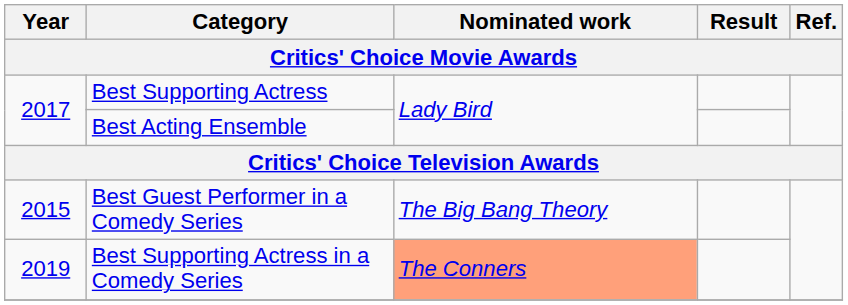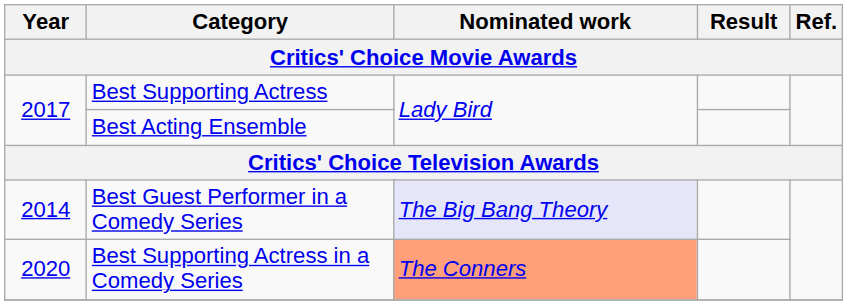 <table class=wikitable>
 <tr>
 <th scope="col" style="width:5em;">Year</th>
 <th scope="col" style="width:28em;">Category</th>
 <th scope="col" style="width:27em;">Nominated work</th>
 <th scope="col" style="width:5em;">Result</th>
 <th>Ref.</th>
 </tr>
 <tr>
 <th colspan=5><a href='#'>Critics' Choice Movie Awards</a></th>
 </tr>
 <tr>
 <td style="text-align:center;", rowspan=2><a href='#'>2017</a></td>
 <td><a href='#'>Best Supporting Actress</a></td>
 <td rowspan=2><em><a href='#'>Lady Bird</a></em></td>
 <td></td>
 <td style="text-align:center;", rowspan=2></td>
 </tr>
 <tr>
 <td><a href='#'>Best Acting Ensemble</a></td>
 <td></td>
 </tr>
 <tr>
 <th colspan=5><a href='#'>Critics' Choice Television Awards</a></th>
 </tr>
 <tr>
-<td style="text-align:center;"><a href='#'>2015</a></td>
+<td style="text-align:center;"><a href='#'>2014</a></td>
 <td><a href='#'>Best Guest Performer in a Comedy Series</a></td>
-<td><em><a href='#'>The Big Bang Theory</a></em></td>
+<td style="background: lavender;"><em><a href='#'>The Big Bang Theory</a></em></td>
 <td></td>
 <td style="text-align:center;", rowspan=2></td>
 </tr>
 <tr>
-<td style="text-align:center;"><a href='#'>2019</a></td>
+<td style="text-align:center;"><a href='#'>2020</a></td>
 <td><a href='#'>Best Supporting Actress in a Comedy Series</a></td>
 <td style="background: lightsalmon;"><em><a href='#'>The Conners</a></em></td>
 <td></td>
 </tr>
 <tr>
 </tr>
 </table>
